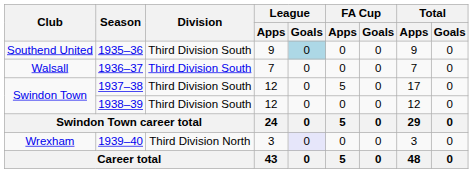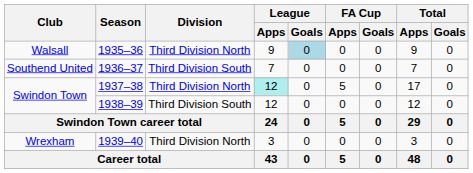 <table class="wikitable" style="text-align:center;">
 <tr>
 <th rowspan="2">Club</th>
 <th rowspan="2">Season</th>
 <th rowspan="2">Division</th>
 <th colspan="2">League</th>
 <th colspan="2">FA Cup</th>
 <th colspan="2">Total</th>
 </tr>
 <tr>
 <th>Apps</th>
 <th>Goals</th>
 <th>Apps</th>
 <th>Goals</th>
 <th>Apps</th>
 <th>Goals</th>
 </tr>
 <tr>
-<td><a href='#'>Southend United</a></td>
+<td><a href='#'>Walsall</a></td>
 <td><a href='#'>1935–36</a></td>
-<td>Third Division South</td>
+<td><a href='#'>Third Division North</a></td>
 <td>9</td>
 <td style="background: lightblue;">0</td>
 <td>0</td>
 <td>0</td>
 <td>9</td>
 <td>0</td>
 </tr>
 <tr>
-<td><a href='#'>Walsall</a></td>
+<td><a href='#'>Southend United</a></td>
 <td><a href='#'>1936–37</a></td>
 <td><a href='#'>Third Division South</a></td>
 <td>7</td>
 <td>0</td>
 <td>0</td>
 <td>0</td>
 <td>7</td>
 <td>0</td>
 </tr>
 <tr>
 <td rowspan="2"><a href='#'>Swindon Town</a></td>
 <td><a href='#'>1937–38</a></td>
-<td>Third Division South</td>
-<td>12</td>
+<td><a href='#'>Third Division North</a></td>
+<td style="background: paleturquoise;">12</td>
 <td>0</td>
 <td>5</td>
 <td>0</td>
 <td>17</td>
 <td>0</td>
 </tr>
 <tr>
 <td><a href='#'>1938–39</a></td>
 <td>Third Division South</td>
 <td>12</td>
 <td>0</td>
 <td>0</td>
 <td>0</td>
 <td>12</td>
 <td>0</td>
 </tr>
 <tr>
 <th colspan="3">Swindon Town career total</th>
 <th>24</th>
 <th>0</th>
 <th>5</th>
 <th>0</th>
 <th>29</th>
 <th>0</th>
 </tr>
 <tr>
 <td><a href='#'>Wrexham</a></td>
 <td><a href='#'>1939–40</a></td>
 <td>Third Division North</td>
 <td>3</td>
-<td style="background: lavender;">0</td>
+<td>0</td>
 <td>0</td>
 <td>0</td>
 <td>3</td>
 <td>0</td>
 </tr>
 <tr>
 <th colspan="3">Career total</th>
 <th>43</th>
 <th>0</th>
 <th>5</th>
 <th>0</th>
 <th>48</th>
 <th>0</th>
 </tr>
 </table>
